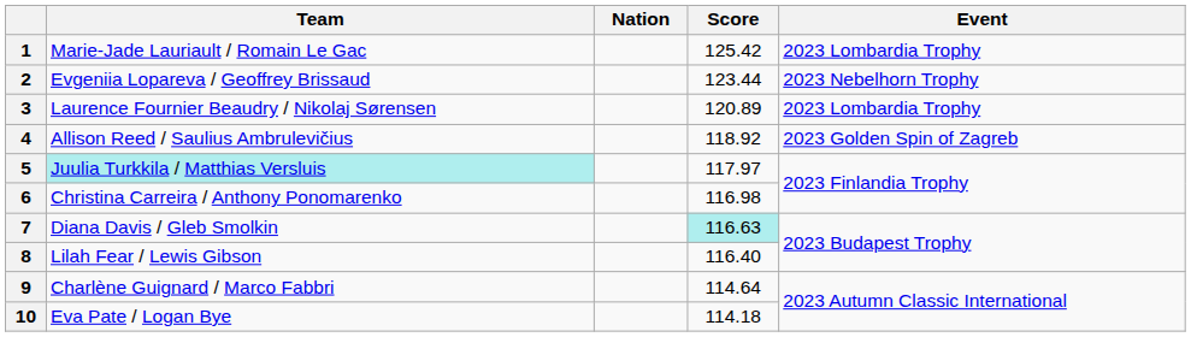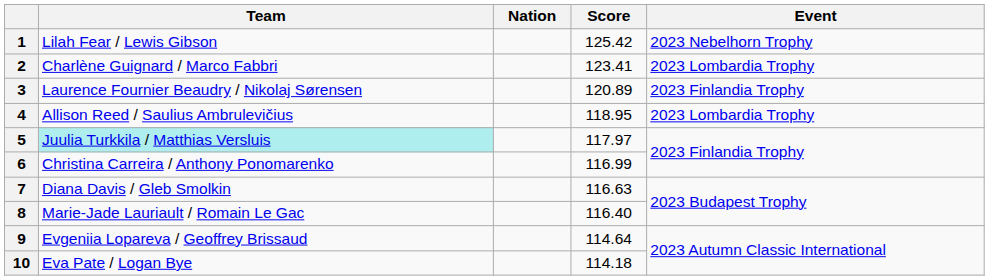 <table class="wikitable sortable" style="text-align:left; width:80%">
 <tr>
 <th scope="col"></th>
 <th scope="col">Team</th>
 <th scope="col">Nation</th>
 <th scope="col">Score</th>
 <th scope="col">Event</th>
 </tr>
 <tr>
 <th scope="row">1</th>
-<td><a href='#'>Marie-Jade Lauriault</a> / <a href='#'>Romain Le Gac</a></td>
+<td><a href='#'>Lilah Fear</a> / <a href='#'>Lewis Gibson</a></td>
 <td></td>
 <td style="text-align:center;">125.42</td>
-<td><a href='#'>2023 Lombardia Trophy</a></td>
+<td><a href='#'>2023 Nebelhorn Trophy</a></td>
 </tr>
 <tr>
 <th scope="row">2</th>
-<td><a href='#'>Evgeniia Lopareva</a> / <a href='#'>Geoffrey Brissaud</a></td>
+<td><a href='#'>Charlène Guignard</a> / <a href='#'>Marco Fabbri</a></td>
 <td></td>
-<td style="text-align:center;">123.44</td>
-<td><a href='#'>2023 Nebelhorn Trophy</a></td>
+<td style="text-align:center;">123.41</td>
+<td><a href='#'>2023 Lombardia Trophy</a></td>
 </tr>
 <tr>
 <th scope="row">3</th>
 <td><a href='#'>Laurence Fournier Beaudry</a> / <a href='#'>Nikolaj Sørensen</a></td>
 <td></td>
 <td style="text-align:center;">120.89</td>
-<td><a href='#'>2023 Lombardia Trophy</a></td>
+<td><a href='#'>2023 Finlandia Trophy</a></td>
 </tr>
 <tr>
 <th scope="row">4</th>
 <td><a href='#'>Allison Reed</a> / <a href='#'>Saulius Ambrulevičius</a></td>
 <td></td>
-<td style="text-align:center;">118.92</td>
-<td><a href='#'>2023 Golden Spin of Zagreb</a></td>
+<td style="text-align:center;">118.95</td>
+<td><a href='#'>2023 Lombardia Trophy</a></td>
 </tr>
 <tr>
 <th scope="row">5</th>
 <td style="background: paleturquoise;"><a href='#'>Juulia Turkkila</a> / <a href='#'>Matthias Versluis</a></td>
 <td></td>
 <td style="text-align:center;">117.97</td>
 <td rowspan="2"><a href='#'>2023 Finlandia Trophy</a></td>
 </tr>
 <tr>
 <th scope="row">6</th>
 <td><a href='#'>Christina Carreira</a> / <a href='#'>Anthony Ponomarenko</a></td>
 <td></td>
-<td style="text-align:center;">116.98</td>
+<td style="text-align:center;">116.99</td>
 </tr>
 <tr>
 <th scope="row">7</th>
 <td><a href='#'>Diana Davis</a> / <a href='#'>Gleb Smolkin</a></td>
 <td></td>
-<td style="background: paleturquoise; text-align:center;">116.63</td>
+<td style="text-align:center;">116.63</td>
 <td rowspan="2"><a href='#'>2023 Budapest Trophy</a></td>
 </tr>
 <tr>
 <th scope="row">8</th>
-<td><a href='#'>Lilah Fear</a> / <a href='#'>Lewis Gibson</a></td>
+<td><a href='#'>Marie-Jade Lauriault</a> / <a href='#'>Romain Le Gac</a></td>
 <td></td>
 <td style="text-align:center;">116.40</td>
 </tr>
 <tr>
 <th scope="row">9</th>
-<td><a href='#'>Charlène Guignard</a> / <a href='#'>Marco Fabbri</a></td>
+<td><a href='#'>Evgeniia Lopareva</a> / <a href='#'>Geoffrey Brissaud</a></td>
 <td></td>
 <td style="text-align:center;">114.64</td>
 <td rowspan="2"><a href='#'>2023 Autumn Classic International</a></td>
 </tr>
 <tr>
 <th scope="row">10</th>
 <td><a href='#'>Eva Pate</a> / <a href='#'>Logan Bye</a></td>
 <td></td>
 <td style="text-align:center;">114.18</td>
 </tr>
 </table>
